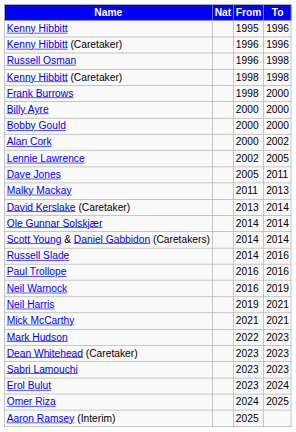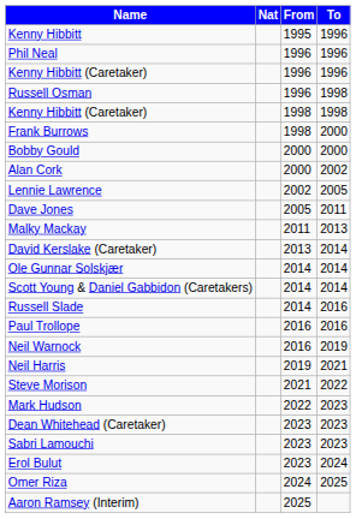 <table class="wikitable" style="text-align: center">
 <tr>
 <th style="background:#00f; color:#fff;" scope="col">Name</th>
 <th style="background:#00f; color:#fff;" scope="col">Nat</th>
 <th style="background:#00f; color:#fff;" scope="col">From</th>
 <th style="background:#00f; color:#fff;" scope="col">To</th>
 </tr>
 <tr>
 <td align=left><a href='#'>Kenny Hibbitt</a></td>
 <td></td>
 <td align=left>1995</td>
+<td align=left>1996</td>
+</tr>
+<tr>
+<td align=left><a href='#'>Phil Neal</a></td>
+<td></td>
+<td align=left>1996</td>
 <td align=left>1996</td>
 </tr>
 <tr>
 <td align=left><a href='#'>Kenny Hibbitt</a> (Caretaker)</td>
 <td></td>
 <td align=left>1996</td>
 <td align=left>1996</td>
 </tr>
 <tr>
 <td align=left><a href='#'>Russell Osman</a></td>
 <td></td>
 <td align=left>1996</td>
 <td align=left>1998</td>
 </tr>
 <tr>
 <td align=left><a href='#'>Kenny Hibbitt</a> (Caretaker)</td>
 <td></td>
 <td align=left>1998</td>
 <td align=left>1998</td>
 </tr>
 <tr>
 <td align=left><a href='#'>Frank Burrows</a></td>
 <td></td>
 <td align=left>1998</td>
-<td align=left>2000</td>
-</tr>
-<tr>
-<td align=left><a href='#'>Billy Ayre</a></td>
-<td></td>
-<td align=left>2000</td>
 <td align=left>2000</td>
 </tr>
 <tr>
 <td align=left><a href='#'>Bobby Gould</a></td>
 <td></td>
 <td align=left>2000</td>
 <td align=left>2000</td>
 </tr>
 <tr>
 <td align=left><a href='#'>Alan Cork</a></td>
 <td></td>
 <td align=left>2000</td>
 <td align=left>2002</td>
 </tr>
 <tr>
 <td align=left><a href='#'>Lennie Lawrence</a></td>
 <td></td>
 <td align=left>2002</td>
 <td align=left>2005</td>
 </tr>
 <tr>
 <td align=left><a href='#'>Dave Jones</a></td>
 <td></td>
 <td align=left>2005</td>
 <td align=left>2011</td>
 </tr>
 <tr>
 <td align=left><a href='#'>Malky Mackay</a></td>
 <td></td>
 <td align=left>2011</td>
 <td align=left>2013</td>
 </tr>
 <tr>
 <td align=left><a href='#'>David Kerslake</a> (Caretaker)</td>
 <td></td>
 <td align=left>2013</td>
 <td align=left>2014</td>
 </tr>
 <tr>
 <td align=left><a href='#'>Ole Gunnar Solskjær</a></td>
 <td></td>
 <td align=left>2014</td>
 <td align=left>2014</td>
 </tr>
 <tr>
 <td align=left><a href='#'>Scott Young</a> & <a href='#'>Daniel Gabbidon</a> (Caretakers)</td>
 <td> </td>
 <td align=left>2014</td>
 <td align=left>2014</td>
 </tr>
 <tr>
 <td align=left><a href='#'>Russell Slade</a></td>
 <td></td>
 <td align=left>2014</td>
 <td align=left>2016</td>
 </tr>
 <tr>
 <td align=left><a href='#'>Paul Trollope</a></td>
 <td></td>
 <td align=left>2016</td>
 <td align=left>2016</td>
 </tr>
 <tr>
 <td align=left><a href='#'>Neil Warnock</a></td>
 <td></td>
 <td align=left>2016</td>
 <td align=left>2019</td>
 </tr>
 <tr>
 <td align=left><a href='#'>Neil Harris</a></td>
 <td></td>
 <td align=left>2019</td>
 <td align=left>2021</td>
 </tr>
 <tr>
-<td align=left><a href='#'>Mick McCarthy</a></td>
+<td align=left><a href='#'>Steve Morison</a></td>
 <td></td>
 <td align=left>2021</td>
-<td align=left>2021</td>
+<td align=left>2022</td>
 </tr>
 <tr>
 <td align=left><a href='#'>Mark Hudson</a></td>
 <td></td>
 <td align=left>2022</td>
 <td align=left>2023</td>
 </tr>
 <tr>
 <td align=left><a href='#'>Dean Whitehead</a> (Caretaker)</td>
 <td></td>
 <td align=left>2023</td>
 <td align=left>2023</td>
 </tr>
 <tr>
 <td align=left><a href='#'>Sabri Lamouchi</a></td>
 <td></td>
 <td align=left>2023</td>
 <td align=left>2023</td>
 </tr>
 <tr>
 <td align=left><a href='#'>Erol Bulut</a></td>
 <td></td>
 <td align=left>2023</td>
 <td align=left>2024</td>
 </tr>
 <tr>
 <td align=left><a href='#'>Omer Riza</a></td>
 <td></td>
 <td align=left>2024</td>
 <td align=left>2025</td>
 </tr>
 <tr>
 <td align=left><a href='#'>Aaron Ramsey</a> (Interim)</td>
 <td></td>
 <td align=left>2025</td>
 <td align=left></td>
 </tr>
 </table>
